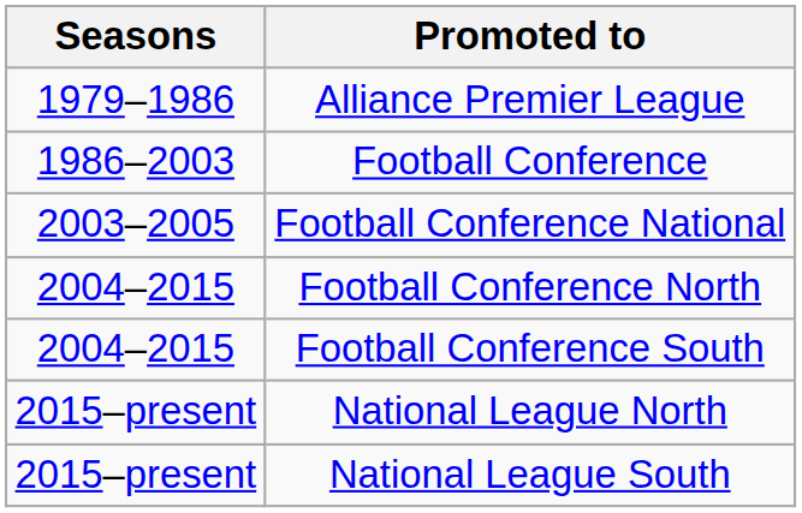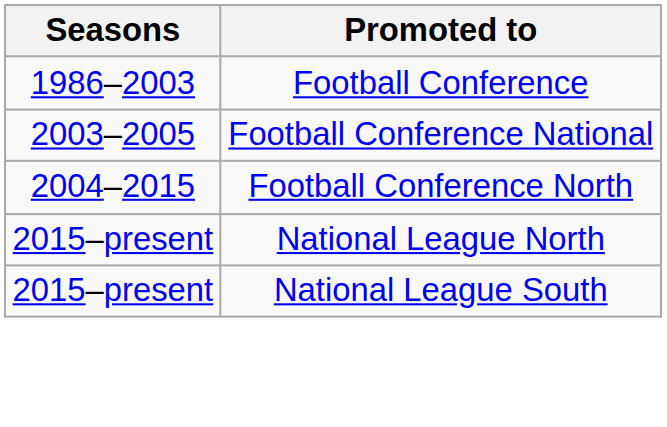 <table class="wikitable" style="text-align: center">
 <tr>
 <th>Seasons</th>
 <th>Promoted to</th>
-</tr>
-<tr>
-<td><a href='#'>1979</a>–<a href='#'>1986</a></td>
-<td><a href='#'>Alliance Premier League</a></td>
 </tr>
 <tr>
 <td><a href='#'>1986</a>–<a href='#'>2003</a></td>
 <td><a href='#'>Football Conference</a></td>
 </tr>
 <tr>
 <td><a href='#'>2003</a>–<a href='#'>2005</a></td>
 <td><a href='#'>Football Conference National</a></td>
 </tr>
 <tr>
 <td><a href='#'>2004</a>–<a href='#'>2015</a></td>
 <td><a href='#'>Football Conference North</a></td>
 </tr>
 <tr>
-<td><a href='#'>2004</a>–<a href='#'>2015</a></td>
-<td><a href='#'>Football Conference South</a></td>
-</tr>
-<tr>
 <td><a href='#'>2015</a>–<a href='#'>present</a></td>
 <td><a href='#'>National League North</a></td>
 </tr>
 <tr>
 <td><a href='#'>2015</a>–<a href='#'>present</a></td>
 <td><a href='#'>National League South</a></td>
 </tr>
 </table>
